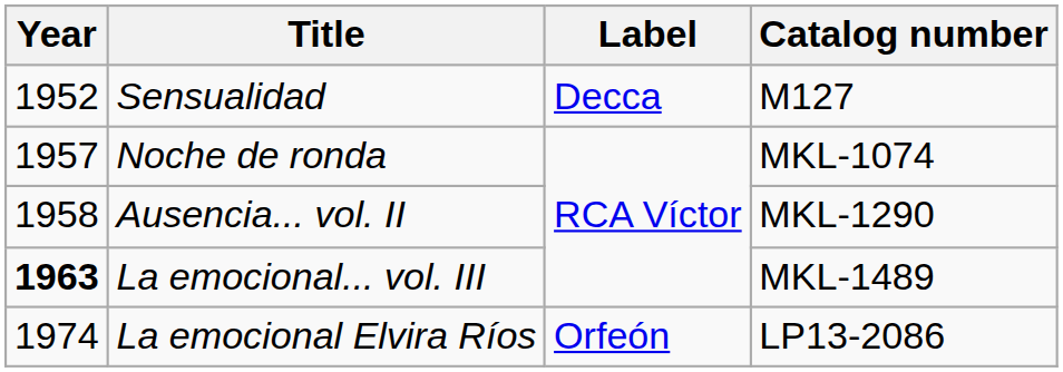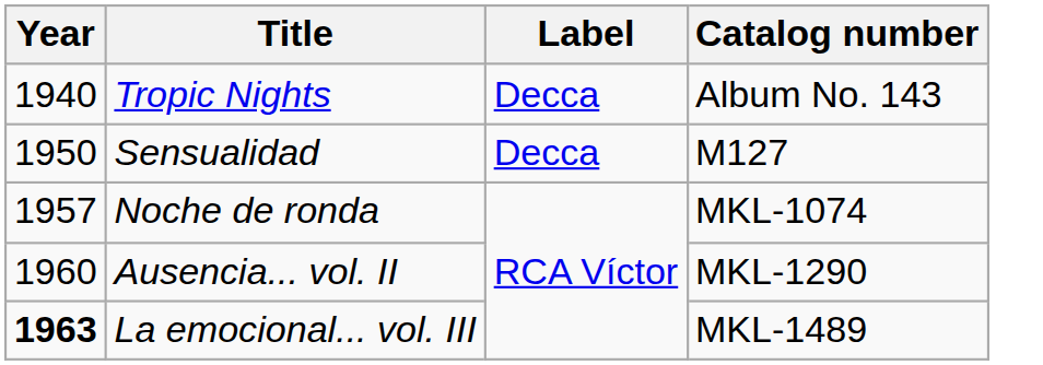 <table class="wikitable">
 <tr>
 <th>Year</th>
 <th>Title</th>
 <th>Label</th>
 <th>Catalog number</th>
 </tr>
 <tr>
-<td>1952</td>
+<td>1940</td>
+<td><em><a href='#'>Tropic Nights</a></em></td>
+<td><a href='#'>Decca</a></td>
+<td>Album No. 143</td>
+</tr>
+<tr>
+<td>1950</td>
 <td><em>Sensualidad</em></td>
 <td><a href='#'>Decca</a></td>
 <td>M127</td>
 </tr>
 <tr>
 <td>1957</td>
 <td><em>Noche de ronda</em></td>
 <td rowspan="3"><a href='#'>RCA Víctor</a></td>
 <td>MKL-1074</td>
 </tr>
 <tr>
-<td>1958</td>
+<td>1960</td>
 <td><em>Ausencia... vol. II</em></td>
 <td>MKL-1290</td>
 </tr>
 <tr>
 <td><strong>1963</strong></td>
 <td><em>La emocional... vol. III</em></td>
 <td>MKL-1489</td>
 </tr>
-<tr>
-<td>1974</td>
-<td><em>La emocional Elvira Ríos</em></td>
-<td><a href='#'>Orfeón</a></td>
-<td>LP13-2086</td>
-</tr>
 </table>
